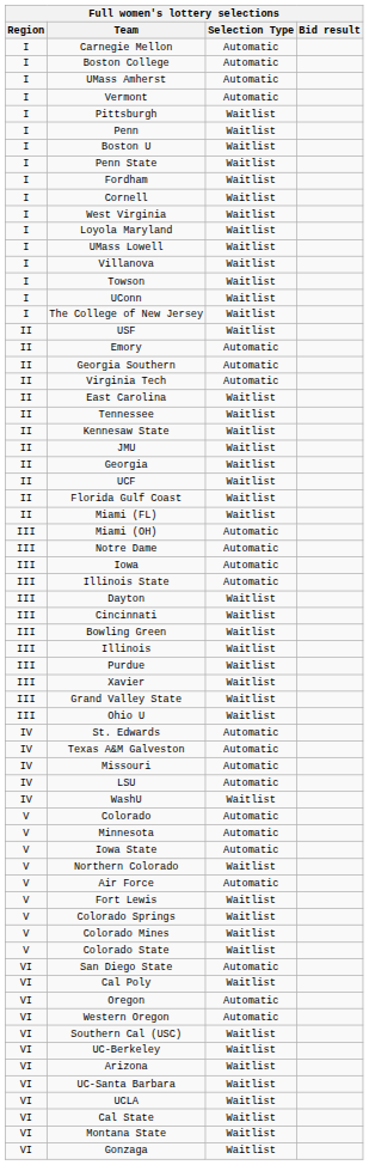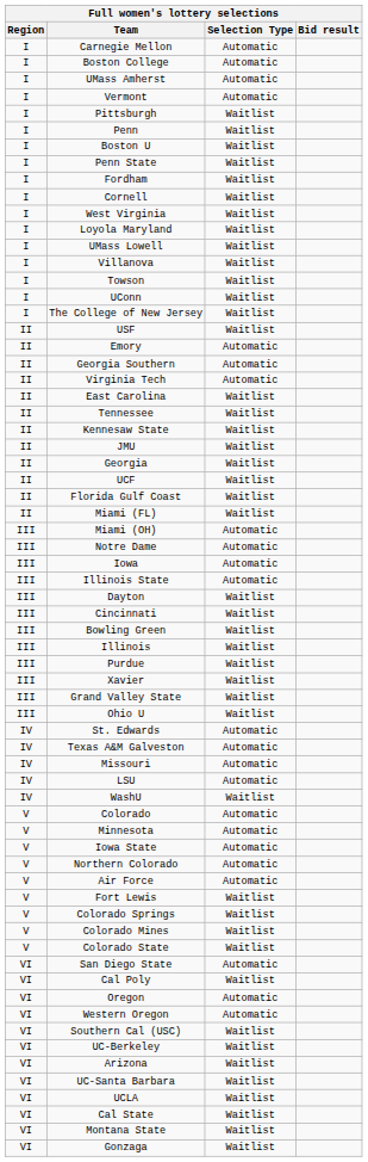 <table class="wikitable sortable mw-collapsible mw-collapsed" style="text-align:center">
 <tr>
 <th colspan="4">Full women's lottery selections</th>
 </tr>
 <tr>
 <th>Region</th>
 <th>Team</th>
 <th>Selection Type</th>
 <th>Bid result</th>
 </tr>
 <tr>
 <td>I</td>
 <td>Carnegie Mellon</td>
 <td>Automatic</td>
 <td></td>
 </tr>
 <tr>
 <td>I</td>
 <td>Boston College</td>
 <td>Automatic</td>
 <td></td>
 </tr>
 <tr>
 <td>I</td>
 <td>UMass Amherst</td>
 <td>Automatic</td>
 <td></td>
 </tr>
 <tr>
 <td>I</td>
 <td>Vermont</td>
 <td>Automatic</td>
 <td></td>
 </tr>
 <tr>
 <td>I</td>
 <td>Pittsburgh</td>
 <td>Waitlist</td>
 <td></td>
 </tr>
 <tr>
 <td>I</td>
 <td>Penn</td>
 <td>Waitlist</td>
 <td></td>
 </tr>
 <tr>
 <td>I</td>
 <td>Boston U</td>
 <td>Waitlist</td>
 <td></td>
 </tr>
 <tr>
 <td>I</td>
 <td>Penn State</td>
 <td>Waitlist</td>
 <td></td>
 </tr>
 <tr>
 <td>I</td>
 <td>Fordham</td>
 <td>Waitlist</td>
 <td></td>
 </tr>
 <tr>
 <td>I</td>
 <td>Cornell</td>
 <td>Waitlist</td>
 <td></td>
 </tr>
 <tr>
 <td>I</td>
 <td>West Virginia</td>
 <td>Waitlist</td>
 <td></td>
 </tr>
 <tr>
 <td>I</td>
 <td>Loyola Maryland</td>
 <td>Waitlist</td>
 <td></td>
 </tr>
 <tr>
 <td>I</td>
 <td>UMass Lowell</td>
 <td>Waitlist</td>
 <td></td>
 </tr>
 <tr>
 <td>I</td>
 <td>Villanova</td>
 <td>Waitlist</td>
 <td></td>
 </tr>
 <tr>
 <td>I</td>
 <td>Towson</td>
 <td>Waitlist</td>
 <td></td>
 </tr>
 <tr>
 <td>I</td>
 <td>UConn</td>
 <td>Waitlist</td>
 <td></td>
 </tr>
 <tr>
 <td>I</td>
 <td>The College of New Jersey</td>
 <td>Waitlist</td>
 <td></td>
 </tr>
 <tr>
 <td>II</td>
 <td>USF</td>
 <td>Waitlist</td>
 <td></td>
 </tr>
 <tr>
 <td>II</td>
 <td>Emory</td>
 <td>Automatic</td>
 <td></td>
 </tr>
 <tr>
 <td>II</td>
 <td>Georgia Southern</td>
 <td>Automatic</td>
 <td></td>
 </tr>
 <tr>
 <td>II</td>
 <td>Virginia Tech</td>
 <td>Automatic</td>
 <td></td>
 </tr>
 <tr>
 <td>II</td>
 <td>East Carolina</td>
 <td>Waitlist</td>
 <td></td>
 </tr>
 <tr>
 <td>II</td>
 <td>Tennessee</td>
 <td>Waitlist</td>
 <td></td>
 </tr>
 <tr>
 <td>II</td>
 <td>Kennesaw State</td>
 <td>Waitlist</td>
 <td></td>
 </tr>
 <tr>
 <td>II</td>
 <td>JMU</td>
 <td>Waitlist</td>
 <td></td>
 </tr>
 <tr>
 <td>II</td>
 <td>Georgia</td>
 <td>Waitlist</td>
 <td></td>
 </tr>
 <tr>
 <td>II</td>
 <td>UCF</td>
 <td>Waitlist</td>
 <td></td>
 </tr>
 <tr>
 <td>II</td>
 <td>Florida Gulf Coast</td>
 <td>Waitlist</td>
 <td></td>
 </tr>
 <tr>
 <td>II</td>
 <td>Miami (FL)</td>
 <td>Waitlist</td>
 <td></td>
 </tr>
 <tr>
 <td>III</td>
 <td>Miami (OH)</td>
 <td>Automatic</td>
 <td></td>
 </tr>
 <tr>
 <td>III</td>
 <td>Notre Dame</td>
 <td>Automatic</td>
 <td></td>
 </tr>
 <tr>
 <td>III</td>
 <td>Iowa</td>
 <td>Automatic</td>
 <td></td>
 </tr>
 <tr>
 <td>III</td>
 <td>Illinois State</td>
 <td>Automatic</td>
 <td></td>
 </tr>
 <tr>
 <td>III</td>
 <td>Dayton</td>
 <td>Waitlist</td>
 <td></td>
 </tr>
 <tr>
 <td>III</td>
 <td>Cincinnati</td>
 <td>Waitlist</td>
 <td></td>
 </tr>
 <tr>
 <td>III</td>
 <td>Bowling Green</td>
 <td>Waitlist</td>
 <td></td>
 </tr>
 <tr>
 <td>III</td>
 <td>Illinois</td>
 <td>Waitlist</td>
 <td></td>
 </tr>
 <tr>
 <td>III</td>
 <td>Purdue</td>
 <td>Waitlist</td>
 <td></td>
 </tr>
 <tr>
 <td>III</td>
 <td>Xavier</td>
 <td>Waitlist</td>
 <td></td>
 </tr>
 <tr>
 <td>III</td>
 <td>Grand Valley State</td>
 <td>Waitlist</td>
 <td></td>
 </tr>
 <tr>
 <td>III</td>
 <td>Ohio U</td>
 <td>Waitlist</td>
 <td></td>
 </tr>
 <tr>
 <td>IV</td>
 <td>St. Edwards</td>
 <td>Automatic</td>
 <td></td>
 </tr>
 <tr>
 <td>IV</td>
 <td>Texas A&M Galveston</td>
 <td>Automatic</td>
 <td></td>
 </tr>
 <tr>
 <td>IV</td>
 <td>Missouri</td>
 <td>Automatic</td>
 <td></td>
 </tr>
 <tr>
 <td>IV</td>
 <td>LSU</td>
 <td>Automatic</td>
 <td></td>
 </tr>
 <tr>
 <td>IV</td>
 <td>WashU</td>
 <td>Waitlist</td>
 <td></td>
 </tr>
 <tr>
 <td>V</td>
 <td>Colorado</td>
 <td>Automatic</td>
 <td></td>
 </tr>
 <tr>
 <td>V</td>
 <td>Minnesota</td>
 <td>Automatic</td>
 <td></td>
 </tr>
 <tr>
 <td>V</td>
 <td>Iowa State</td>
 <td>Automatic</td>
 <td></td>
 </tr>
 <tr>
 <td>V</td>
 <td>Northern Colorado</td>
-<td>Waitlist</td>
+<td>Automatic</td>
 <td></td>
 </tr>
 <tr>
 <td>V</td>
 <td>Air Force</td>
 <td>Automatic</td>
 <td></td>
 </tr>
 <tr>
 <td>V</td>
 <td>Fort Lewis</td>
 <td>Waitlist</td>
 <td></td>
 </tr>
 <tr>
 <td>V</td>
 <td>Colorado Springs</td>
 <td>Waitlist</td>
 <td></td>
 </tr>
 <tr>
 <td>V</td>
 <td>Colorado Mines</td>
 <td>Waitlist</td>
 <td></td>
 </tr>
 <tr>
 <td>V</td>
 <td>Colorado State</td>
 <td>Waitlist</td>
 <td></td>
 </tr>
 <tr>
 <td>VI</td>
 <td>San Diego State</td>
 <td>Automatic</td>
 <td></td>
 </tr>
 <tr>
 <td>VI</td>
 <td>Cal Poly</td>
 <td>Waitlist</td>
 <td></td>
 </tr>
 <tr>
 <td>VI</td>
 <td>Oregon</td>
 <td>Automatic</td>
 <td></td>
 </tr>
 <tr>
 <td>VI</td>
 <td>Western Oregon</td>
 <td>Automatic</td>
 <td></td>
 </tr>
 <tr>
 <td>VI</td>
 <td>Southern Cal (USC)</td>
 <td>Waitlist</td>
 <td></td>
 </tr>
 <tr>
 <td>VI</td>
 <td>UC-Berkeley</td>
 <td>Waitlist</td>
 <td></td>
 </tr>
 <tr>
 <td>VI</td>
 <td>Arizona</td>
 <td>Waitlist</td>
 <td></td>
 </tr>
 <tr>
 <td>VI</td>
 <td>UC-Santa Barbara</td>
 <td>Waitlist</td>
 <td></td>
 </tr>
 <tr>
 <td>VI</td>
 <td>UCLA</td>
 <td>Waitlist</td>
 <td></td>
 </tr>
 <tr>
 <td>VI</td>
 <td>Cal State</td>
 <td>Waitlist</td>
 <td></td>
 </tr>
 <tr>
 <td>VI</td>
 <td>Montana State</td>
 <td>Waitlist</td>
 <td></td>
 </tr>
 <tr>
 <td>VI</td>
 <td>Gonzaga</td>
 <td>Waitlist</td>
 <td></td>
 </tr>
 </table>
